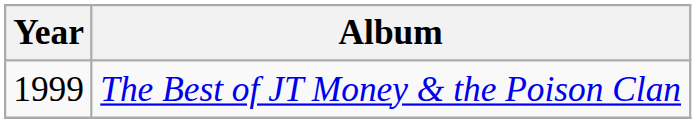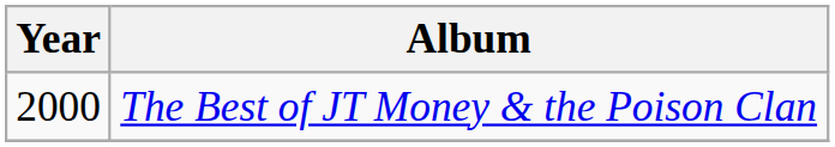 <table class="wikitable">
 <tr>
 <th>Year</th>
 <th>Album</th>
 </tr>
 <tr>
-<td>1999</td>
+<td>2000</td>
 <td><em><a href='#'>The Best of JT Money & the Poison Clan</a></em></td>
 </tr>
 <tr>
 </tr>
 </table>
